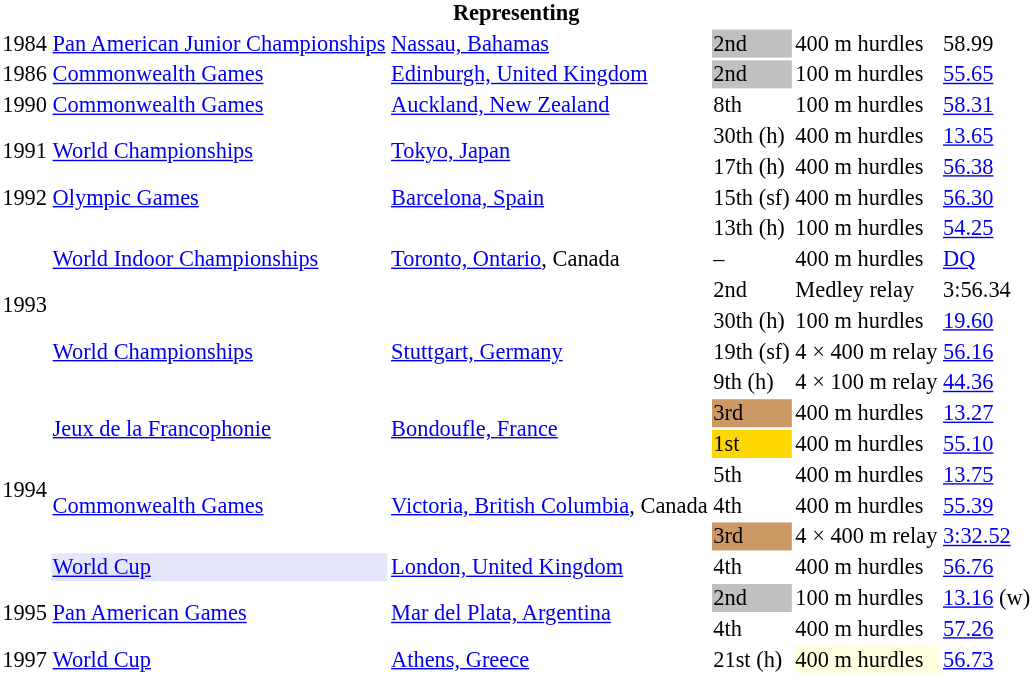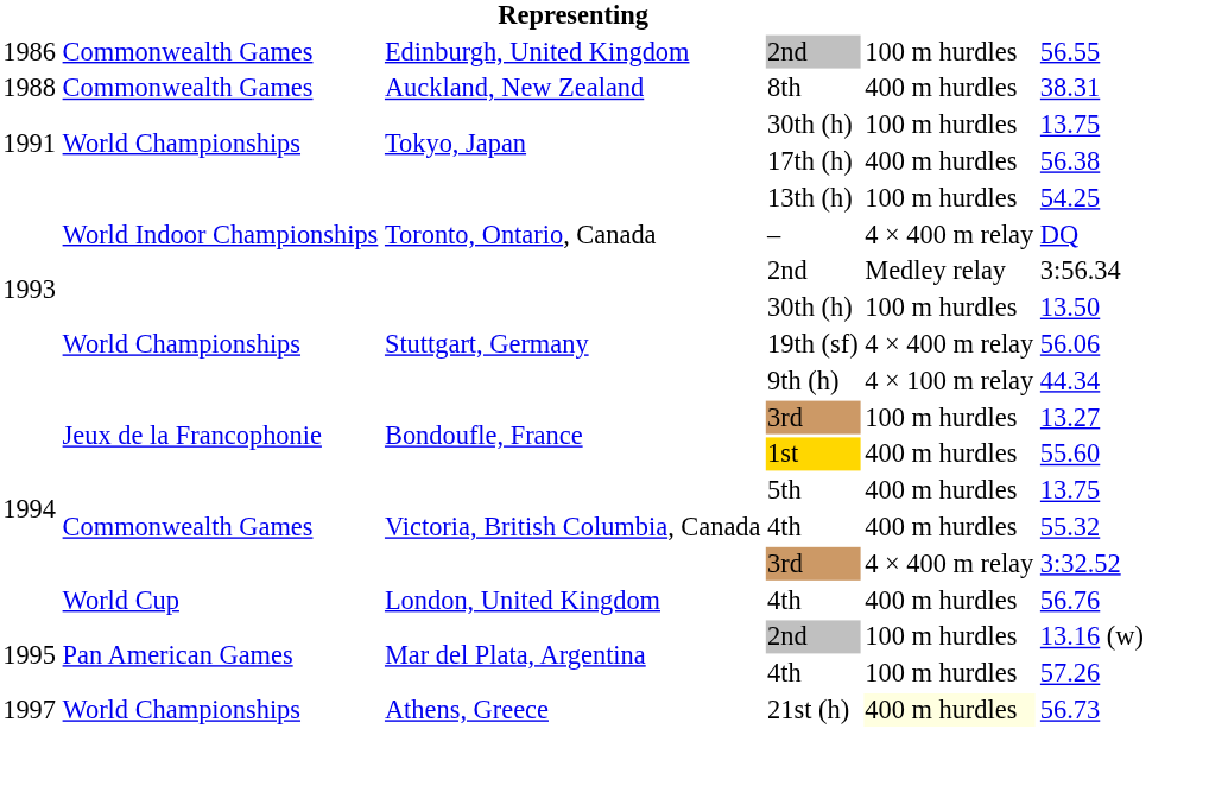 <table>
 <tr>
 <th colspan="6">Representing </th>
-</tr>
-<tr>
-<td>1984</td>
-<td><a href='#'>Pan American Junior Championships</a></td>
-<td><a href='#'>Nassau, Bahamas</a></td>
-<td bgcolor=silver>2nd</td>
-<td>400 m hurdles</td>
-<td>58.99</td>
 </tr>
 <tr>
 <td>1986</td>
 <td><a href='#'>Commonwealth Games</a></td>
 <td><a href='#'>Edinburgh, United Kingdom</a></td>
 <td bgcolor=silver>2nd</td>
 <td>100 m hurdles</td>
-<td><a href='#'>55.65</a></td>
+<td><a href='#'>56.55</a></td>
 </tr>
 <tr>
-<td>1990</td>
+<td>1988</td>
 <td><a href='#'>Commonwealth Games</a></td>
 <td><a href='#'>Auckland, New Zealand</a></td>
 <td>8th</td>
-<td>100 m hurdles</td>
-<td><a href='#'>58.31</a></td>
+<td>400 m hurdles</td>
+<td><a href='#'>38.31</a></td>
 </tr>
 <tr>
 <td rowspan=2>1991</td>
 <td rowspan=2><a href='#'>World Championships</a></td>
 <td rowspan=2><a href='#'>Tokyo, Japan</a></td>
 <td>30th (h)</td>
-<td>400 m hurdles</td>
-<td><a href='#'>13.65</a></td>
+<td>100 m hurdles</td>
+<td><a href='#'>13.75</a></td>
 </tr>
 <tr>
 <td>17th (h)</td>
 <td>400 m hurdles</td>
 <td><a href='#'>56.38</a></td>
-</tr>
-<tr>
-<td>1992</td>
-<td><a href='#'>Olympic Games</a></td>
-<td><a href='#'>Barcelona, Spain</a></td>
-<td>15th (sf)</td>
-<td>400 m hurdles</td>
-<td><a href='#'>56.30</a></td>
 </tr>
 <tr>
 <td rowspan=6>1993</td>
 <td rowspan=3><a href='#'>World Indoor Championships</a></td>
 <td rowspan=3><a href='#'>Toronto, Ontario</a>, Canada</td>
 <td>13th (h)</td>
 <td>100 m hurdles</td>
 <td><a href='#'>54.25</a></td>
 </tr>
 <tr>
 <td>–</td>
-<td>400 m hurdles</td>
+<td>4 × 400 m relay</td>
 <td><a href='#'>DQ</a></td>
 </tr>
 <tr>
 <td>2nd</td>
 <td>Medley relay</td>
 <td>3:56.34</td>
 </tr>
 <tr>
 <td rowspan=3><a href='#'>World Championships</a></td>
 <td rowspan=3><a href='#'>Stuttgart, Germany</a></td>
 <td>30th (h)</td>
 <td>100 m hurdles</td>
-<td><a href='#'>19.60</a></td>
+<td><a href='#'>13.50</a></td>
 </tr>
 <tr>
 <td>19th (sf)</td>
 <td>4 × 400 m relay</td>
-<td><a href='#'>56.16</a></td>
+<td><a href='#'>56.06</a></td>
 </tr>
 <tr>
 <td>9th (h)</td>
 <td>4 × 100 m relay</td>
-<td><a href='#'>44.36</a></td>
+<td><a href='#'>44.34</a></td>
 </tr>
 <tr>
 <td rowspan=6>1994</td>
 <td rowspan=2><a href='#'>Jeux de la Francophonie</a></td>
 <td rowspan=2><a href='#'>Bondoufle, France</a></td>
 <td bgcolor=cc9966>3rd</td>
-<td>400 m hurdles</td>
+<td>100 m hurdles</td>
 <td><a href='#'>13.27</a></td>
 </tr>
 <tr>
 <td bgcolor=gold>1st</td>
 <td>400 m hurdles</td>
-<td><a href='#'>55.10</a></td>
+<td><a href='#'>55.60</a></td>
 </tr>
 <tr>
 <td rowspan=3><a href='#'>Commonwealth Games</a></td>
 <td rowspan=3><a href='#'>Victoria, British Columbia</a>, Canada</td>
 <td>5th</td>
 <td>400 m hurdles</td>
 <td><a href='#'>13.75</a></td>
 </tr>
 <tr>
 <td>4th</td>
 <td>400 m hurdles</td>
-<td><a href='#'>55.39</a></td>
+<td><a href='#'>55.32</a></td>
 </tr>
 <tr>
 <td bgcolor=cc9966>3rd</td>
 <td>4 × 400 m relay</td>
 <td><a href='#'>3:32.52</a></td>
 </tr>
 <tr>
-<td style="background: lavender;"><a href='#'>World Cup</a></td>
+<td><a href='#'>World Cup</a></td>
 <td><a href='#'>London, United Kingdom</a></td>
 <td>4th</td>
 <td>400 m hurdles</td>
 <td><a href='#'>56.76</a></td>
 </tr>
 <tr>
 <td rowspan=2>1995</td>
 <td rowspan=2><a href='#'>Pan American Games</a></td>
 <td rowspan=2><a href='#'>Mar del Plata, Argentina</a></td>
 <td bgcolor=silver>2nd</td>
 <td>100 m hurdles</td>
 <td><a href='#'>13.16</a> (w)</td>
 </tr>
 <tr>
 <td>4th</td>
-<td>400 m hurdles</td>
+<td>100 m hurdles</td>
 <td><a href='#'>57.26</a></td>
 </tr>
 <tr>
 <td>1997</td>
-<td><a href='#'>World Cup</a></td>
+<td><a href='#'>World Championships</a></td>
 <td><a href='#'>Athens, Greece</a></td>
 <td>21st (h)</td>
 <td style="background: lightyellow;">400 m hurdles</td>
 <td><a href='#'>56.73</a></td>
 </tr>
 </table>
